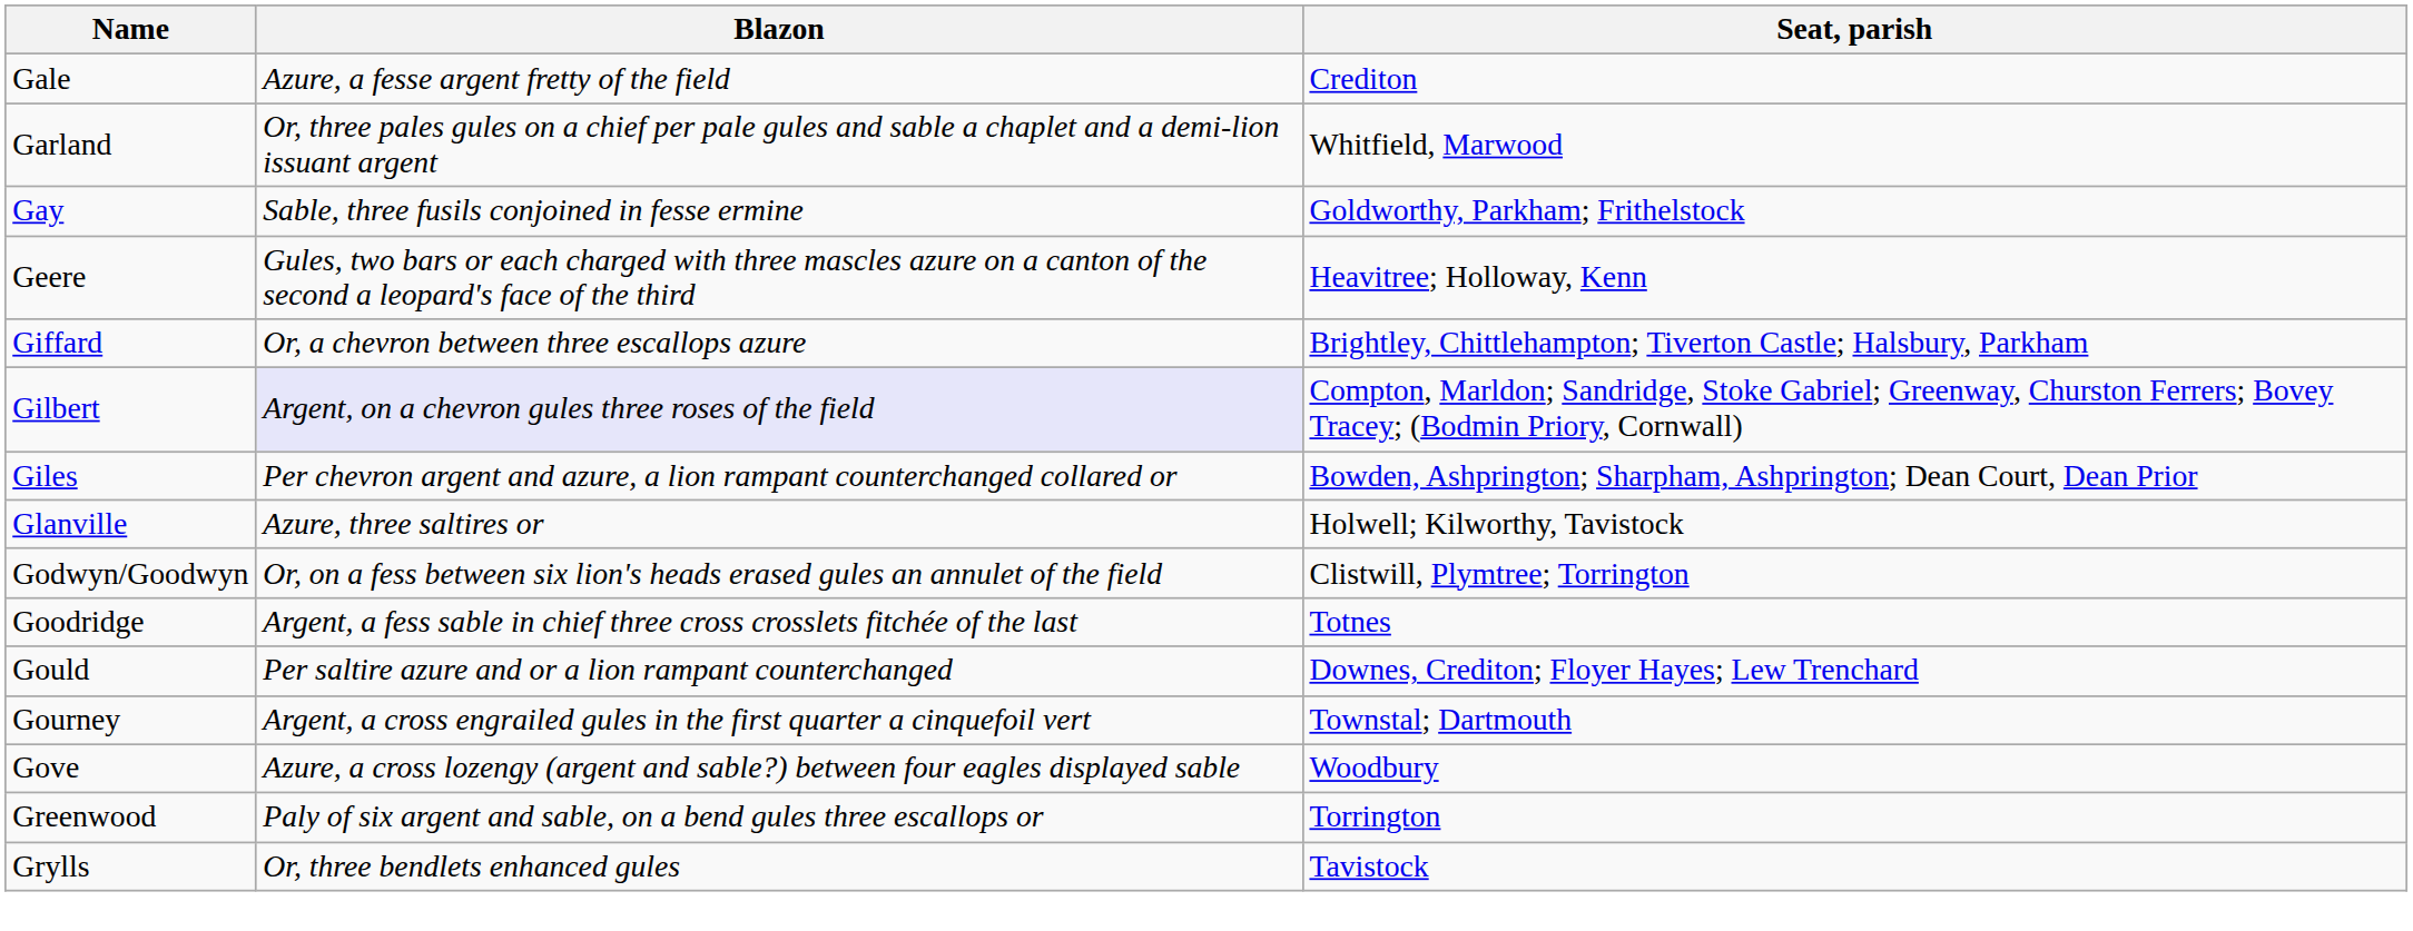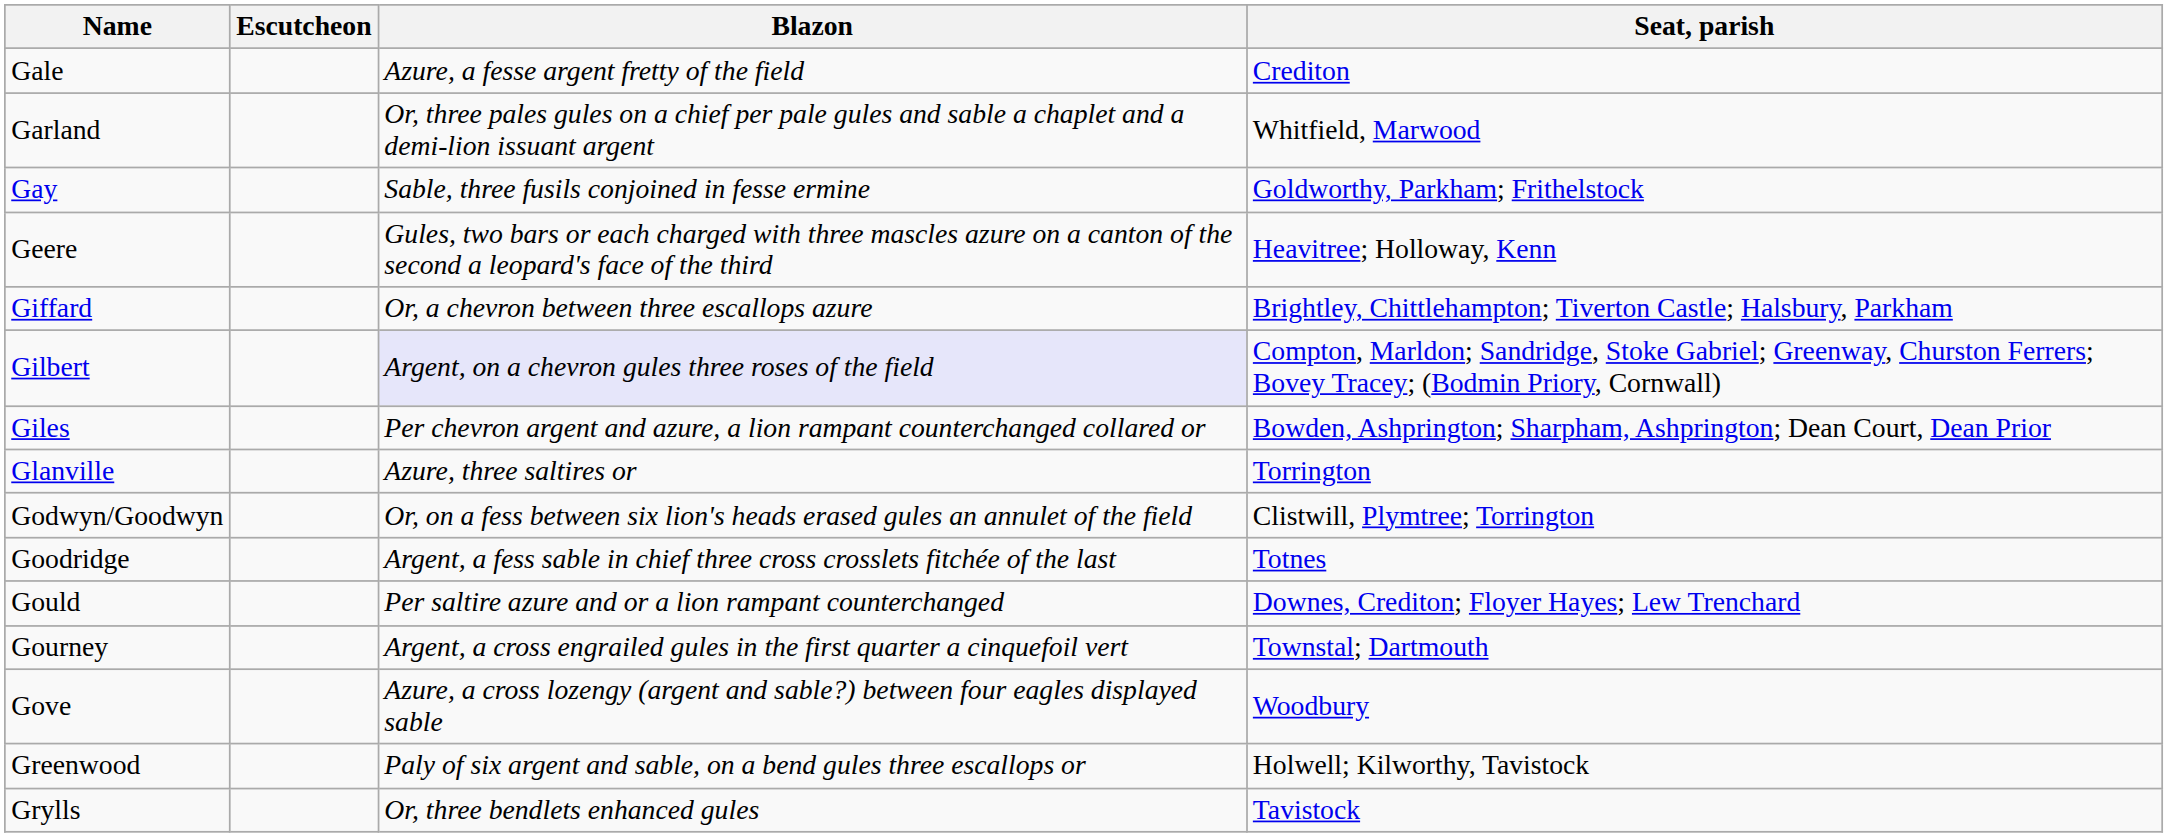 <table class="wikitable">
 <tr>
 <th>Name</th>
+<th>Escutcheon</th>
 <th>Blazon</th>
 <th>Seat, parish</th>
 </tr>
 <tr>
 <td>Gale</td>
+<td></td>
 <td><em>Azure, a fesse argent fretty of the field</em></td>
 <td><a href='#'>Crediton</a></td>
 </tr>
 <tr>
 <td>Garland</td>
+<td></td>
 <td><em>Or, three pales gules on a chief per pale gules and sable a chaplet and a demi-lion issuant argent</em></td>
 <td>Whitfield, <a href='#'>Marwood</a></td>
 </tr>
 <tr>
 <td><a href='#'>Gay</a></td>
+<td></td>
 <td><em>Sable, three fusils conjoined in fesse ermine</em></td>
 <td><a href='#'>Goldworthy, Parkham</a>; <a href='#'>Frithelstock</a></td>
 </tr>
 <tr>
 <td>Geere</td>
+<td></td>
 <td><em>Gules, two bars or each charged with three mascles azure on a canton of the second a leopard's face of the third</em></td>
 <td><a href='#'>Heavitree</a>; Holloway, <a href='#'>Kenn</a></td>
 </tr>
 <tr>
 <td><a href='#'>Giffard</a></td>
+<td></td>
 <td><em>Or, a chevron between three escallops azure</em></td>
 <td><a href='#'>Brightley, Chittlehampton</a>; <a href='#'>Tiverton Castle</a>; <a href='#'>Halsbury</a>, <a href='#'>Parkham</a></td>
 </tr>
 <tr>
 <td><a href='#'>Gilbert</a></td>
+<td></td>
 <td style="background: lavender;"><em>Argent, on a chevron gules three roses of the field</em></td>
 <td><a href='#'>Compton</a>, <a href='#'>Marldon</a>; <a href='#'>Sandridge</a>, <a href='#'>Stoke Gabriel</a>; <a href='#'>Greenway</a>, <a href='#'>Churston Ferrers</a>; <a href='#'>Bovey Tracey</a>; (<a href='#'>Bodmin Priory</a>, Cornwall)</td>
 </tr>
 <tr>
 <td><a href='#'>Giles</a></td>
+<td></td>
 <td><em>Per chevron argent and azure, a lion rampant counterchanged collared or</em></td>
 <td><a href='#'>Bowden, Ashprington</a>; <a href='#'>Sharpham, Ashprington</a>; Dean Court, <a href='#'>Dean Prior</a></td>
 </tr>
 <tr>
 <td><a href='#'>Glanville</a></td>
+<td></td>
 <td><em>Azure, three saltires or</em></td>
-<td>Holwell; Kilworthy, Tavistock</td>
+<td><a href='#'>Torrington</a></td>
 </tr>
 <tr>
 <td>Godwyn/Goodwyn</td>
+<td></td>
 <td><em>Or, on a fess between six lion's heads erased gules an annulet of the field</em></td>
 <td>Clistwill, <a href='#'>Plymtree</a>; <a href='#'>Torrington</a></td>
 </tr>
 <tr>
 <td>Goodridge</td>
+<td></td>
 <td><em>Argent, a fess sable in chief three cross crosslets fitchée of the last</em></td>
 <td><a href='#'>Totnes</a></td>
 </tr>
 <tr>
 <td>Gould</td>
+<td></td>
 <td><em>Per saltire azure and or a lion rampant counterchanged</em></td>
 <td><a href='#'>Downes, Crediton</a>; <a href='#'>Floyer Hayes</a>; <a href='#'>Lew Trenchard</a></td>
 </tr>
 <tr>
 <td>Gourney</td>
+<td></td>
 <td><em>Argent, a cross engrailed gules in the first quarter a cinquefoil vert</em></td>
 <td><a href='#'>Townstal</a>; <a href='#'>Dartmouth</a></td>
 </tr>
 <tr>
 <td>Gove</td>
+<td></td>
 <td><em>Azure, a cross lozengy (argent and sable?) between four eagles displayed sable</em></td>
 <td><a href='#'>Woodbury</a></td>
 </tr>
 <tr>
 <td>Greenwood</td>
+<td></td>
 <td><em>Paly of six argent and sable, on a bend gules three escallops or</em></td>
-<td><a href='#'>Torrington</a></td>
+<td>Holwell; Kilworthy, Tavistock</td>
 </tr>
 <tr>
 <td>Grylls</td>
+<td></td>
 <td><em>Or, three bendlets enhanced gules </em></td>
 <td><a href='#'>Tavistock</a></td>
 </tr>
 </table>
